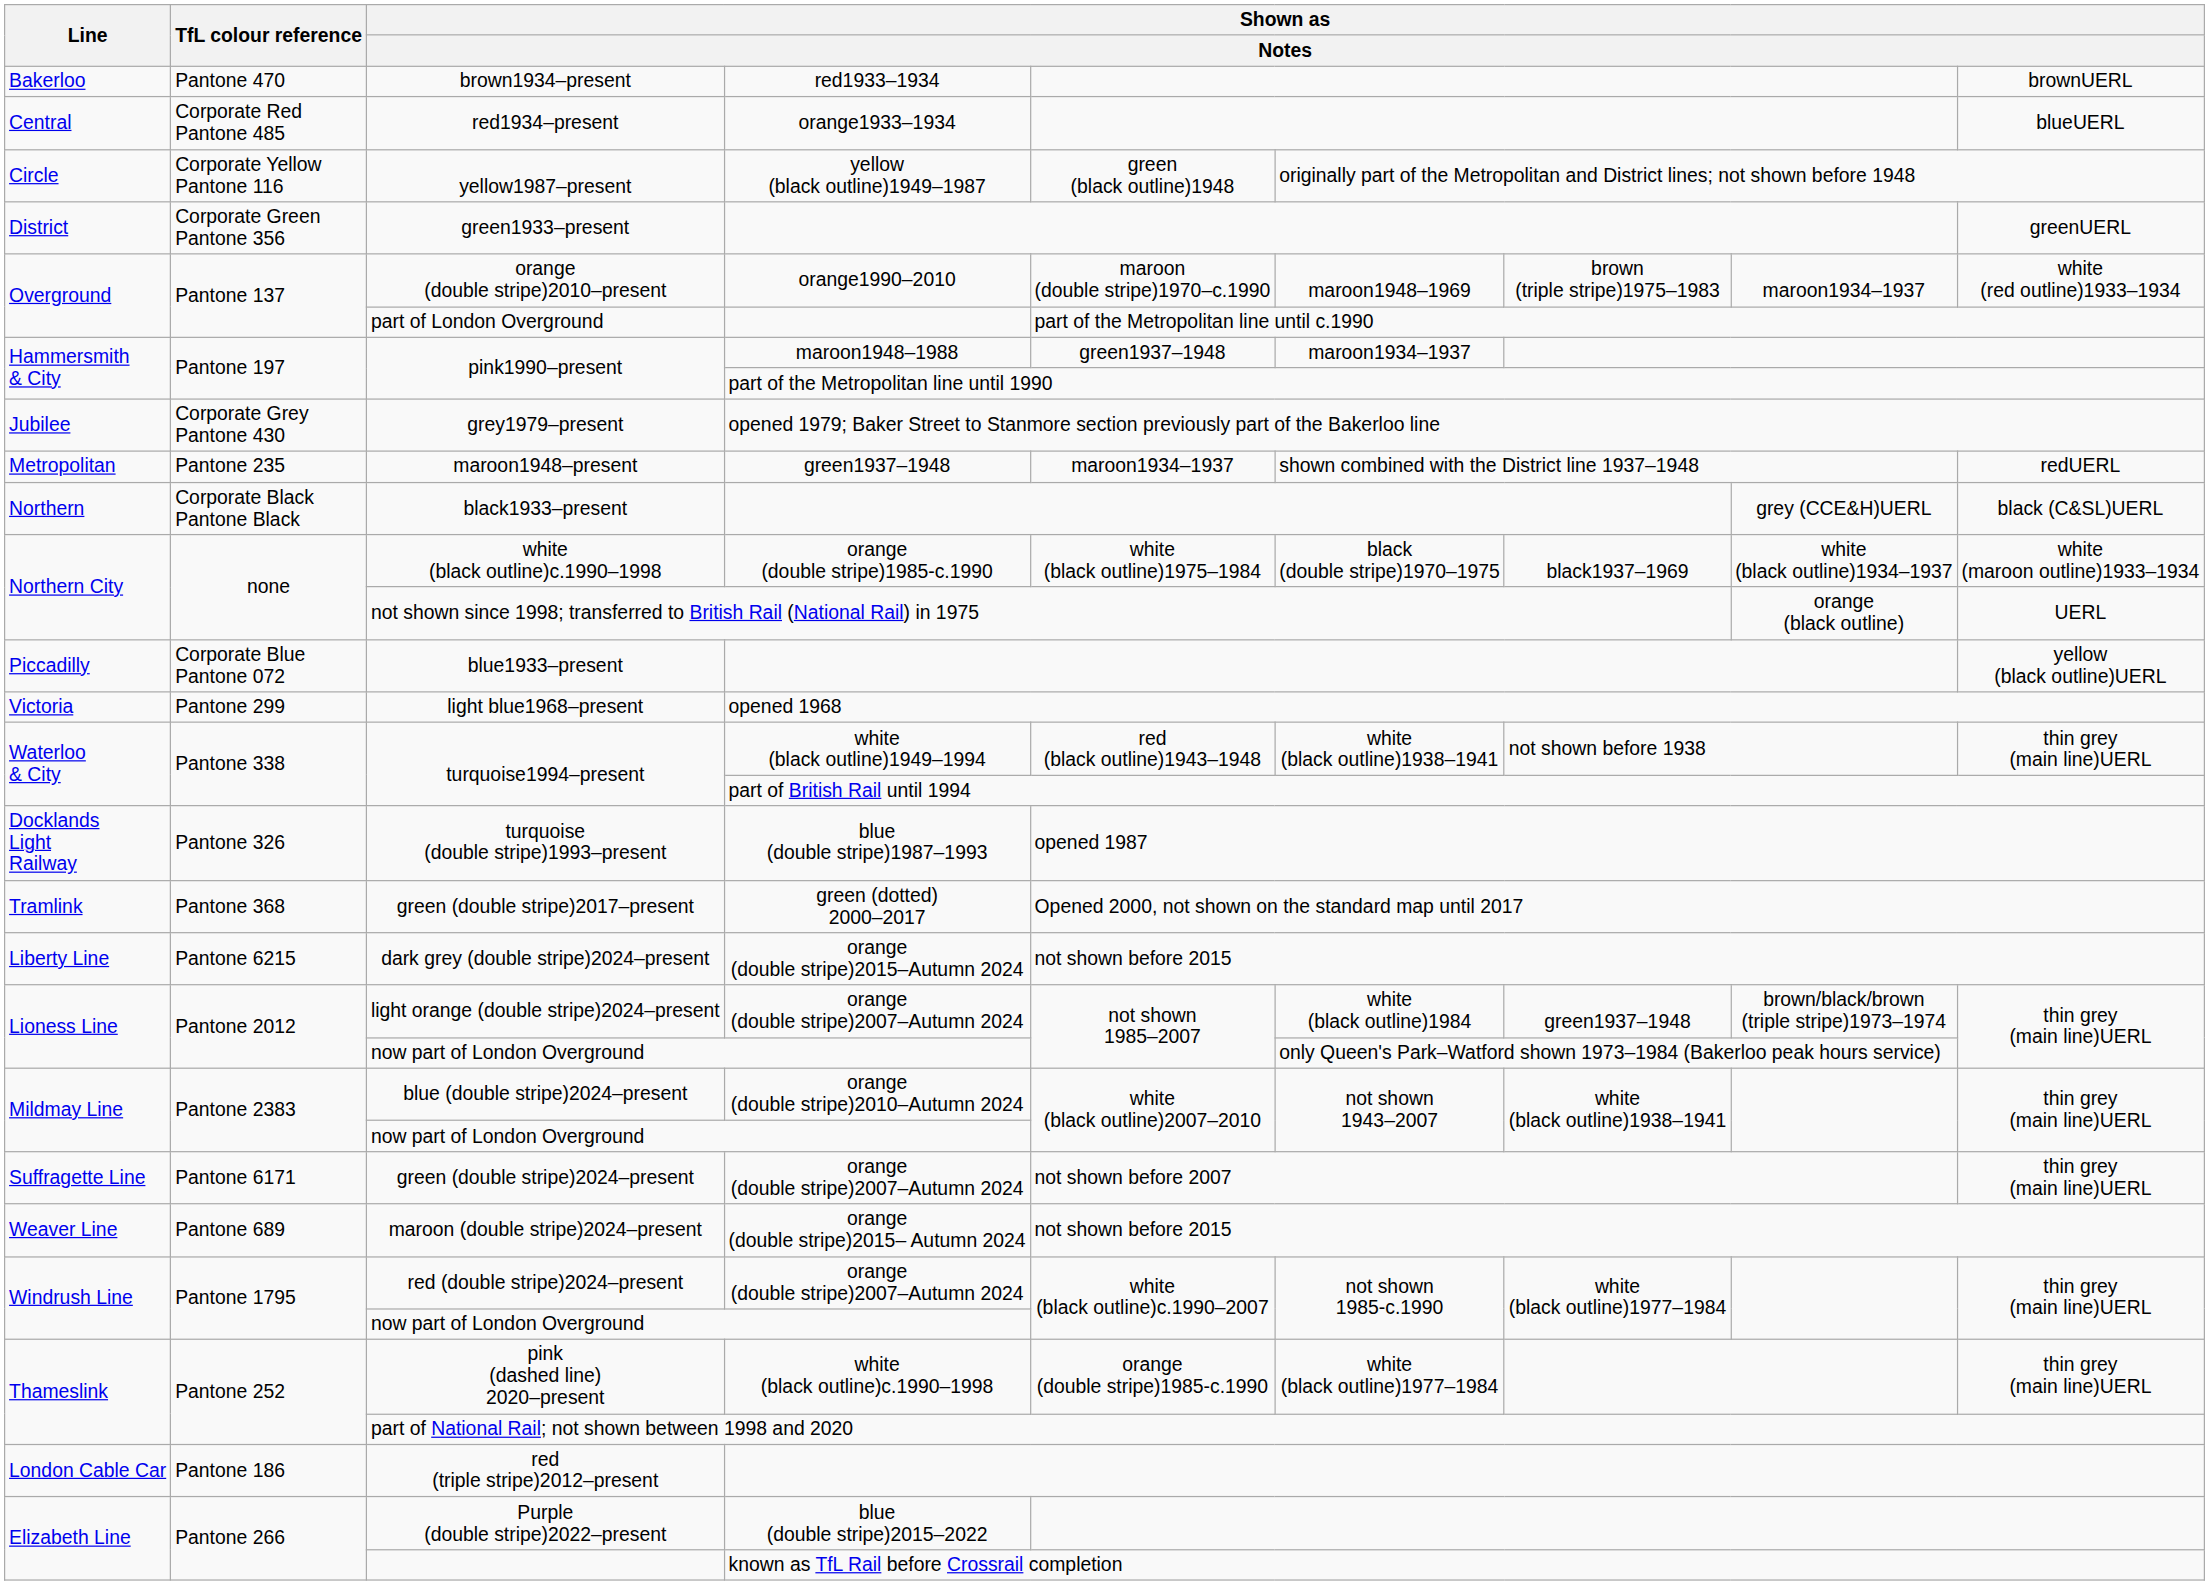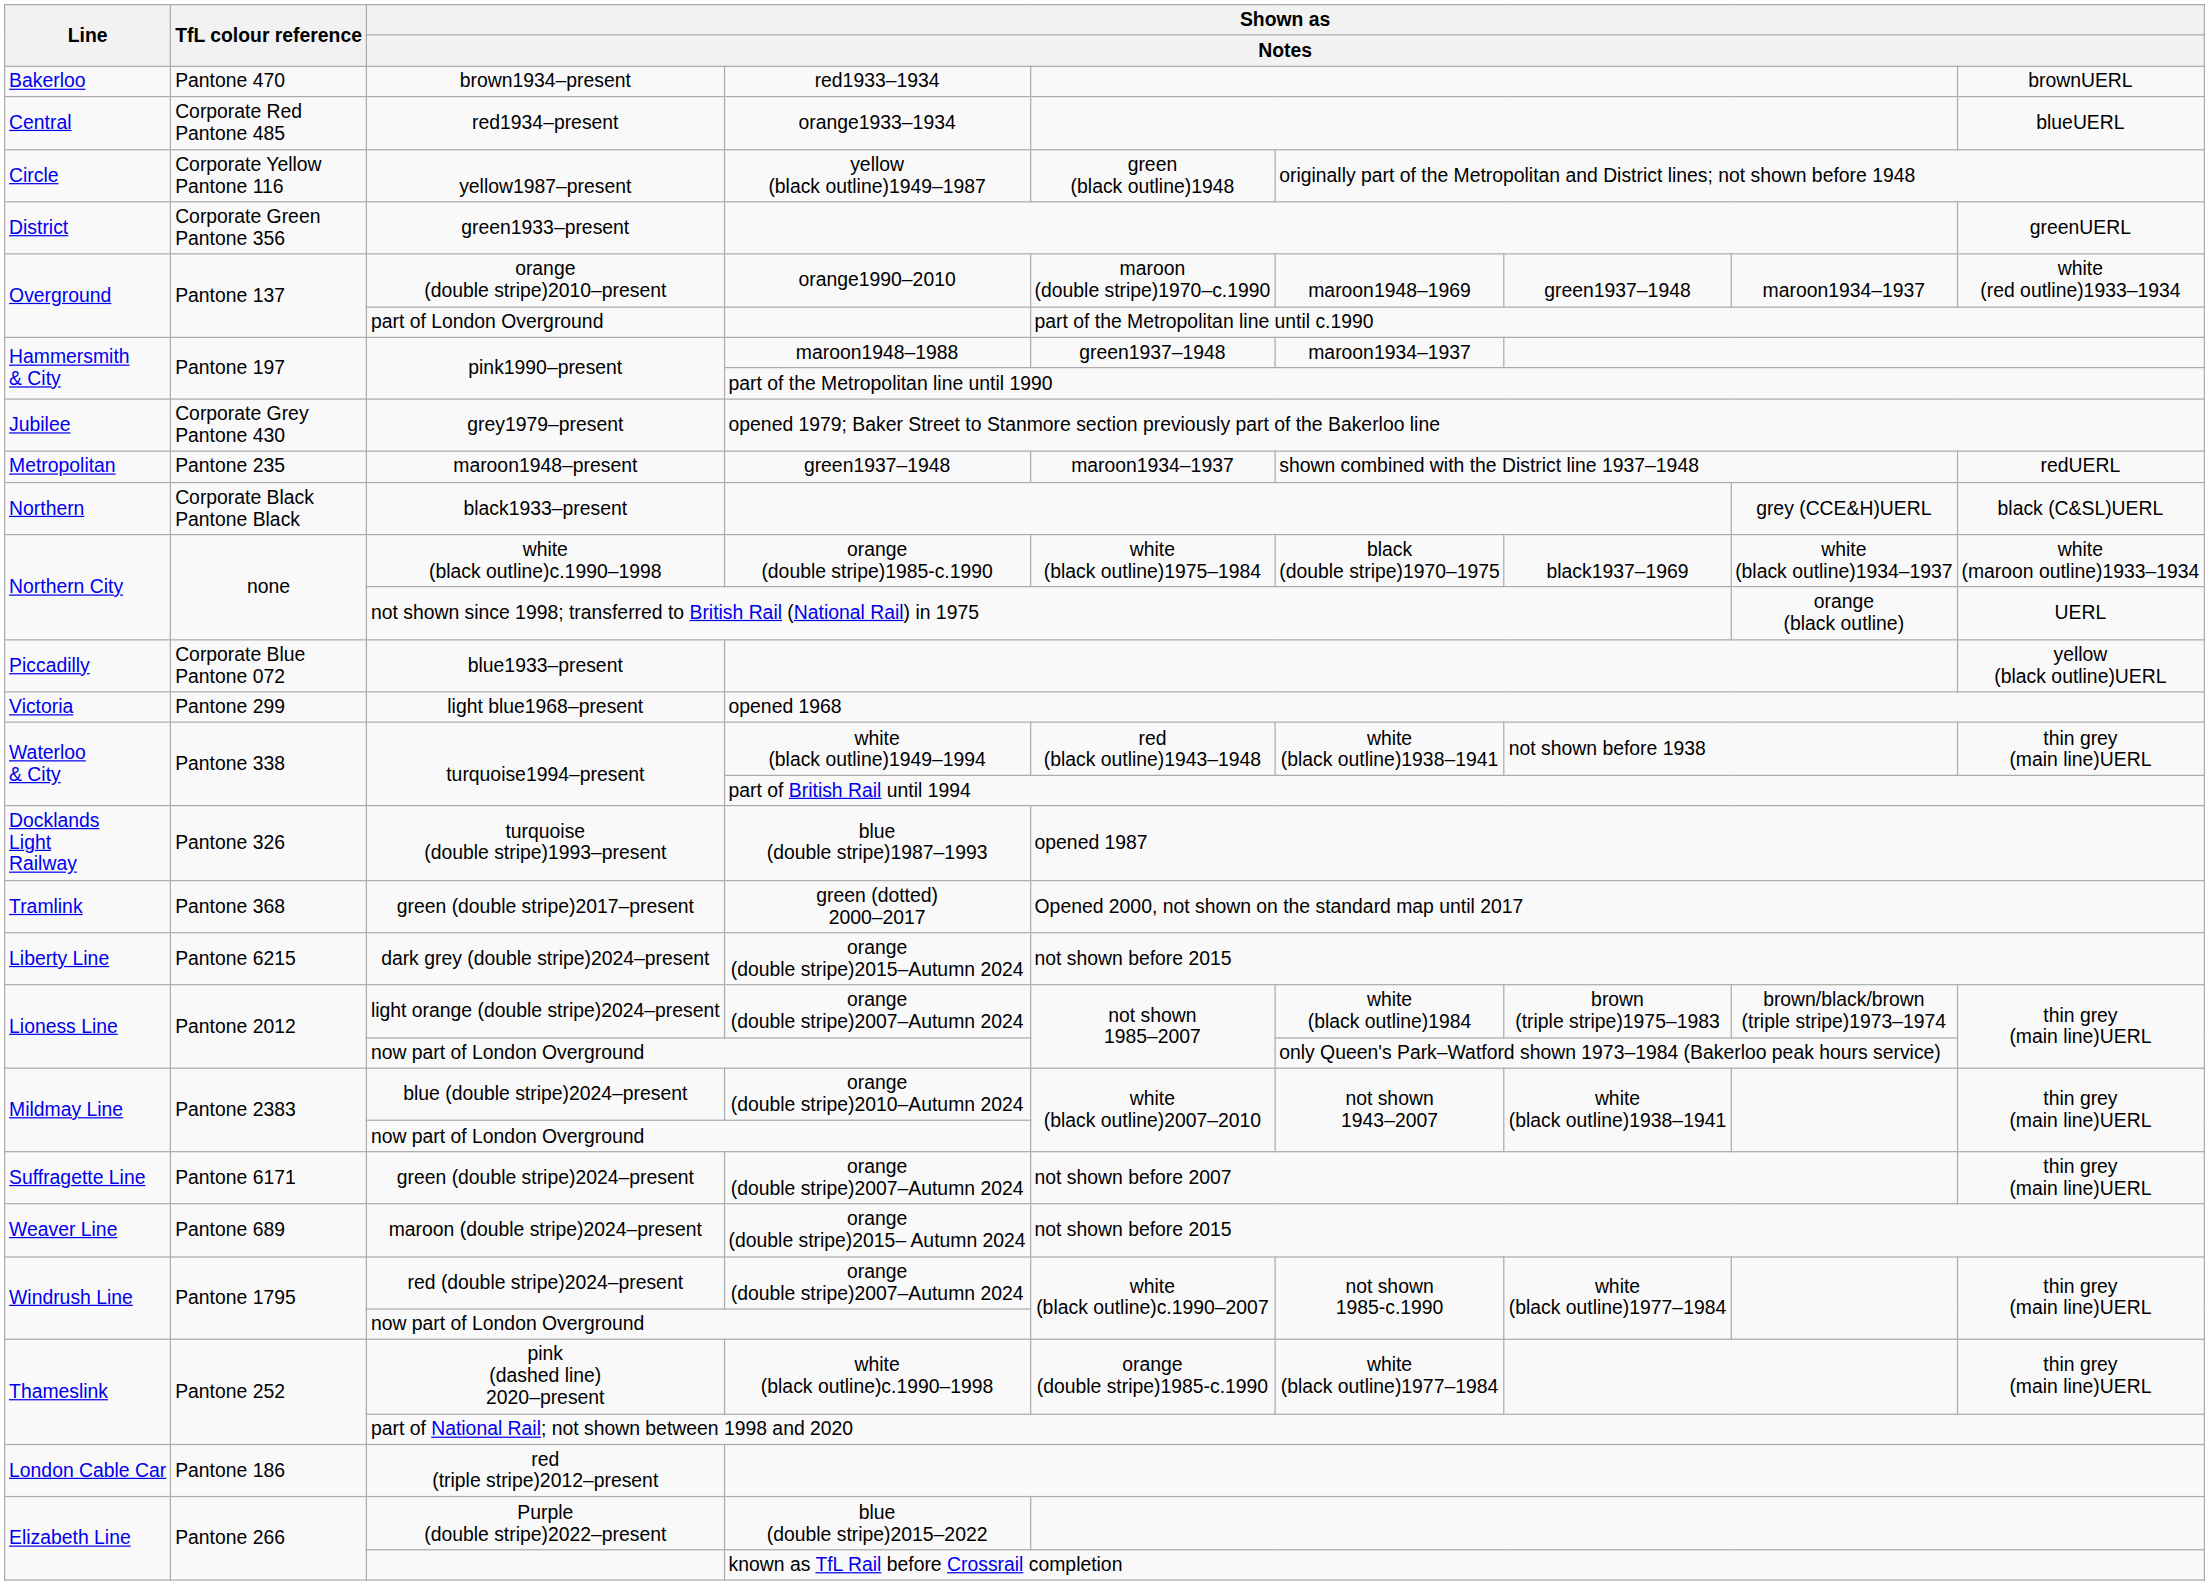 <table class="wikitable">
 <tr>
 <th rowspan=2>Line</th>
 <th rowspan=2>TfL colour reference</th>
 <th colspan=7>Shown as</th>
 </tr>
 <tr>
 <th colspan=7>Notes</th>
 </tr>
 <tr>
 <td><a href='#'>Bakerloo</a></td>
 <td> Pantone 470</td>
 <td style="text-align:center;">brown1934–present</td>
 <td style="text-align:center;">red1933–1934</td>
 <td colspan=4></td>
 <td style="text-align:center;">brownUERL</td>
 </tr>
 <tr>
 <td><a href='#'>Central</a></td>
 <td> Corporate Red<br>Pantone 485</td>
 <td style="text-align:center;">red1934–present</td>
 <td style="text-align:center;">orange1933–1934</td>
 <td colspan=4></td>
 <td style="text-align:center;">blueUERL</td>
 </tr>
 <tr>
 <td><a href='#'>Circle</a></td>
 <td> Corporate Yellow<br>Pantone 116</td>
 <td style="text-align:center;"><br>yellow1987–present</td>
 <td style="text-align:center;">yellow<br>(black outline)1949–1987</td>
 <td style="text-align:center;">green<br>(black outline)1948</td>
 <td colspan=4>originally part of the Metropolitan and District lines; not shown before 1948</td>
 </tr>
 <tr>
 <td><a href='#'>District</a></td>
 <td> Corporate Green<br>Pantone 356</td>
 <td style="text-align:center;">green1933–present</td>
 <td colspan=5></td>
 <td style="text-align:center;">greenUERL</td>
 </tr>
 <tr>
 <td rowspan=2><a href='#'>Overground</a></td>
 <td rowspan=2> Pantone 137</td>
 <td style="text-align:center;">orange<br>(double stripe)2010–present</td>
 <td style="text-align:center;">orange1990–2010</td>
 <td style="text-align:center;">maroon<br>(double stripe)1970–c.1990</td>
 <td style="text-align:center;"><br>maroon1948–1969</td>
-<td style="text-align:center;">brown<br>(triple stripe)1975–1983</td>
+<td style="text-align:center;"><br>green1937–1948</td>
 <td style="text-align:center;"><br>maroon1934–1937</td>
 <td style="text-align:center;">white<br>(red outline)1933–1934</td>
 </tr>
 <tr>
 <td>part of London Overground</td>
 <td></td>
 <td colspan=5>part of the Metropolitan line until c.1990</td>
 </tr>
 <tr>
 <td rowspan=2><a href='#'>Hammersmith<br>& City</a></td>
 <td rowspan=2> Pantone 197</td>
 <td rowspan=2 style="text-align:center;">pink1990–present</td>
 <td style="text-align:center;">maroon1948–1988</td>
 <td style="text-align:center;">green1937–1948</td>
 <td style="text-align:center;">maroon1934–1937</td>
 <td colspan=3></td>
 </tr>
 <tr>
 <td colspan=6>part of the Metropolitan line until 1990</td>
 </tr>
 <tr>
 <td><a href='#'>Jubilee</a></td>
 <td> Corporate Grey<br>Pantone 430</td>
 <td style="text-align:center;">grey1979–present</td>
 <td colspan=6>opened 1979; Baker Street to Stanmore section previously part of the Bakerloo line</td>
 </tr>
 <tr>
 <td><a href='#'>Metropolitan</a></td>
 <td> Pantone 235</td>
 <td style="text-align:center;">maroon1948–present</td>
 <td style="text-align:center;">green1937–1948</td>
 <td style="text-align:center;">maroon1934–1937</td>
 <td colspan=3>shown combined with the District line 1937–1948</td>
 <td style="text-align:center;">redUERL</td>
 </tr>
 <tr>
 <td><a href='#'>Northern</a></td>
 <td> Corporate Black<br>Pantone Black</td>
 <td style="text-align:center;">black1933–present</td>
 <td colspan=4></td>
 <td style="text-align:center;">grey (CCE&H)UERL</td>
 <td style="text-align:center;">black (C&SL)UERL</td>
 </tr>
 <tr>
 <td rowspan=2><a href='#'>Northern City</a></td>
 <td rowspan=2 style="text-align:center;">none</td>
 <td style="text-align:center;">white<br>(black outline)c.1990–1998</td>
 <td style="text-align:center;">orange<br>(double stripe)1985-c.1990</td>
 <td style="text-align:center;">white<br>(black outline)1975–1984</td>
 <td style="text-align:center;">black<br>(double stripe)1970–1975</td>
 <td style="text-align:center;"><br>black1937–1969</td>
 <td style="text-align:center;">white<br>(black outline)1934–1937</td>
 <td style="text-align:center;">white<br>(maroon outline)1933–1934</td>
 </tr>
 <tr>
 <td colspan=5>not shown since 1998; transferred to <a href='#'>British Rail</a> (<a href='#'>National Rail</a>) in 1975</td>
 <td style="text-align:center;">orange<br>(black outline)</td>
 <td style="text-align:center;">UERL</td>
 </tr>
 <tr>
 <td><a href='#'>Piccadilly</a></td>
 <td> Corporate Blue<br>Pantone 072</td>
 <td style="text-align:center;">blue1933–present</td>
 <td colspan=5></td>
 <td style="text-align:center;">yellow<br>(black outline)UERL</td>
 </tr>
 <tr>
 <td><a href='#'>Victoria</a></td>
 <td> Pantone 299</td>
 <td style="text-align:center;">light blue1968–present</td>
 <td colspan=6>opened 1968</td>
 </tr>
 <tr>
 <td rowspan=2><a href='#'>Waterloo<br>& City</a></td>
 <td rowspan=2> Pantone 338</td>
 <td rowspan=2 style="text-align:center;"><br>turquoise1994–present</td>
 <td style="text-align:center;">white<br>(black outline)1949–1994</td>
 <td style="text-align:center;">red<br>(black outline)1943–1948</td>
 <td style="text-align:center;">white<br>(black outline)1938–1941</td>
 <td colspan=2>not shown before 1938</td>
 <td style="text-align:center;">thin grey<br>(main line)UERL</td>
 </tr>
 <tr>
 <td colspan=6>part of <a href='#'>British Rail</a> until 1994</td>
 </tr>
 <tr>
 <td><a href='#'>Docklands<br>Light<br>Railway</a></td>
 <td> Pantone 326</td>
 <td style="text-align:center;">turquoise<br>(double stripe)1993–present</td>
 <td style="text-align:center;">blue<br>(double stripe)1987–1993</td>
 <td colspan=5>opened 1987</td>
 </tr>
 <tr>
 <td><a href='#'>Tramlink</a></td>
 <td> Pantone 368</td>
 <td style="text-align:center;">green (double stripe)2017–present</td>
 <td style="text-align:center;">green (dotted)<div></div>2000–2017</td>
 <td colspan=5>Opened 2000, not shown on the standard map until 2017</td>
 </tr>
 <tr>
 <td><a href='#'>Liberty Line</a></td>
 <td> Pantone 6215</td>
 <td style="text-align:center;">dark grey (double stripe)2024–present</td>
 <td style="text-align:center;">orange<br>(double stripe)2015–Autumn 2024</td>
 <td colspan=5>not shown before 2015</td>
 </tr>
 <tr>
 <td rowspan=2><a href='#'>Lioness Line</a></td>
 <td rowspan=2> Pantone 2012</td>
 <td style="text-align:center;">light orange (double stripe)2024–present</td>
 <td style="text-align:center;">orange<br>(double stripe)2007–Autumn 2024</td>
 <td rowspan=2 style="text-align:center">not shown<br>1985–2007</td>
 <td style="text-align:center;">white<br>(black outline)1984</td>
-<td style="text-align:center;"><br>green1937–1948</td>
+<td style="text-align:center;">brown<br>(triple stripe)1975–1983</td>
 <td style="text-align:center;">brown/black/brown<br>(triple stripe)1973–1974</td>
 <td rowspan=2 style="text-align:center;">thin grey<br>(main line)UERL</td>
 </tr>
 <tr>
 <td colspan="2">now part of London Overground</td>
 <td colspan=3>only Queen's Park–Watford shown 1973–1984 (Bakerloo peak hours service)</td>
 </tr>
 <tr>
 <td rowspan=2><a href='#'>Mildmay Line</a></td>
 <td rowspan=2> Pantone 2383</td>
 <td style="text-align:center;">blue (double stripe)2024–present</td>
 <td style="text-align:center;">orange<br>(double stripe)2010–Autumn 2024</td>
 <td rowspan=2 style="text-align:center;">white<br>(black outline)2007–2010</td>
 <td rowspan=2 style="text-align:center">not shown<br>1943–2007</td>
 <td rowspan=2 style="text-align:center;">white<br>(black outline)1938–1941</td>
 <td rowspan=2></td>
 <td rowspan=2 style="text-align:center;">thin grey<br>(main line)UERL</td>
 </tr>
 <tr>
 <td colspan=2>now part of London Overground</td>
 </tr>
 <tr>
 <td><a href='#'>Suffragette Line</a></td>
 <td> Pantone 6171</td>
 <td style="text-align:center;">green (double stripe)2024–present</td>
 <td style="text-align:center;">orange<br>(double stripe)2007–Autumn 2024</td>
 <td colspan=4>not shown before 2007</td>
 <td style="text-align:center;">thin grey<br>(main line)UERL</td>
 </tr>
 <tr>
 <td><a href='#'>Weaver Line</a></td>
 <td> Pantone 689</td>
 <td style="text-align:center;">maroon (double stripe)2024–present</td>
 <td style="text-align:center;">orange<br>(double stripe)2015– Autumn 2024</td>
 <td colspan=5>not shown before 2015</td>
 </tr>
 <tr>
 <td rowspan=2><a href='#'>Windrush Line</a></td>
 <td rowspan=2> Pantone 1795</td>
 <td style="text-align:center;">red (double stripe)2024–present</td>
 <td style="text-align:center;">orange<br>(double stripe)2007–Autumn 2024</td>
 <td rowspan=2 style="text-align:center;">white<br>(black outline)c.1990–2007</td>
 <td rowspan=2 style="text-align:center">not shown<br>1985-c.1990</td>
 <td rowspan=2 style="text-align:center;">white<br>(black outline)1977–1984</td>
 <td rowspan=2></td>
 <td rowspan=2 style="text-align:center;">thin grey<br>(main line)UERL</td>
 </tr>
 <tr>
 <td colspan=2>now part of London Overground</td>
 </tr>
 <tr>
 <td rowspan=2><a href='#'>Thameslink</a></td>
 <td rowspan=2> Pantone 252</td>
 <td style="text-align:center;">pink<br>(dashed line)<div>2020–present</div></td>
 <td style="text-align:center;">white<br>(black outline)c.1990–1998</td>
 <td style="text-align:center;">orange<br>(double stripe)1985-c.1990</td>
 <td style="text-align:center;">white<br>(black outline)1977–1984</td>
 <td colspan=2></td>
 <td style="text-align:center;">thin grey<br>(main line)UERL</td>
 </tr>
 <tr>
 <td colspan=7>part of <a href='#'>National Rail</a>; not shown between 1998 and 2020</td>
 </tr>
 <tr>
 <td><a href='#'>London Cable Car</a></td>
 <td> Pantone 186</td>
 <td style="text-align:center;">red<br>(triple stripe)2012–present</td>
 <td colspan=6></td>
 </tr>
 <tr>
 <td rowspan=2><a href='#'>Elizabeth Line</a></td>
 <td rowspan=2> Pantone 266</td>
 <td style="text-align:center;">Purple<br>(double stripe)2022–present</td>
 <td style="text-align:center;">blue<br>(double stripe)2015–2022</td>
 <td colspan="5"></td>
 </tr>
 <tr>
 <td></td>
 <td colspan="6">known as <a href='#'>TfL Rail</a> before <a href='#'>Crossrail</a> completion</td>
 </tr>
 </table>
